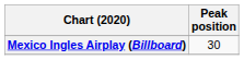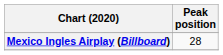 <table class="wikitable sortable plainrowheaders" style="text-align:center">
 <tr>
 <th scope="col">Chart (2020)</th>
 <th scope="col">Peak<br>position</th>
 </tr>
 <tr>
 </tr>
 <tr>
 <th scope="row"><a href='#'>Mexico Ingles Airplay</a> (<em><a href='#'>Billboard</a></em>)</th>
-<td>30</td>
+<td>28</td>
 </tr>
 <tr>
 </tr>
 <tr>
 </tr>
 </table>
